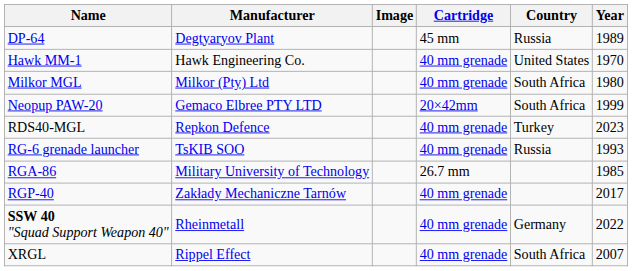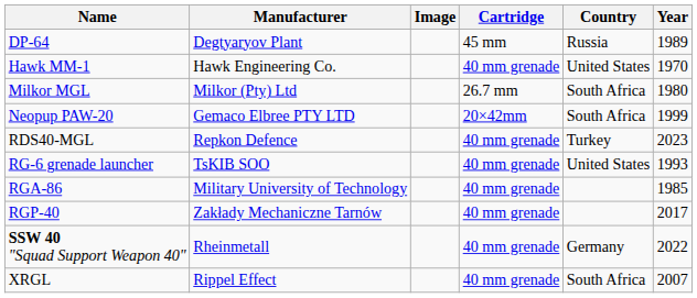 <table class="wikitable sortable">
 <tr>
 <th>Name</th>
 <th>Manufacturer</th>
 <th class="unsortable">Image</th>
 <th><a href='#'>Cartridge</a></th>
 <th>Country</th>
 <th>Year</th>
 </tr>
 <tr>
 <td><a href='#'>DP-64</a></td>
 <td><a href='#'>Degtyaryov Plant</a></td>
 <td></td>
 <td>45 mm</td>
 <td>Russia</td>
 <td>1989</td>
 </tr>
 <tr>
 <td><a href='#'>Hawk MM-1</a></td>
 <td>Hawk Engineering Co.</td>
 <td></td>
 <td><a href='#'>40 mm grenade</a></td>
 <td>United States</td>
 <td>1970</td>
 </tr>
 <tr>
 <td><a href='#'>Milkor MGL</a></td>
 <td><a href='#'>Milkor (Pty) Ltd</a></td>
 <td></td>
-<td><a href='#'>40 mm grenade</a></td>
+<td>26.7 mm</td>
 <td>South Africa</td>
 <td>1980</td>
 </tr>
 <tr>
 <td><a href='#'>Neopup PAW-20</a></td>
 <td><a href='#'>Gemaco Elbree PTY LTD</a></td>
 <td></td>
 <td><a href='#'>20×42mm</a></td>
 <td>South Africa</td>
 <td>1999</td>
 </tr>
 <tr>
 <td>RDS40-MGL</td>
 <td><a href='#'>Repkon Defence</a></td>
 <td></td>
 <td><a href='#'>40 mm grenade</a></td>
 <td>Turkey</td>
 <td>2023</td>
 </tr>
 <tr>
 <td><a href='#'>RG-6 grenade launcher</a></td>
 <td><a href='#'>TsKIB SOO</a></td>
 <td></td>
 <td><a href='#'>40 mm grenade</a></td>
-<td>Russia</td>
+<td>United States</td>
 <td>1993</td>
 </tr>
 <tr>
 <td><a href='#'>RGA-86</a></td>
 <td><a href='#'>Military University of Technology</a></td>
 <td></td>
-<td>26.7 mm</td>
+<td><a href='#'>40 mm grenade</a></td>
 <td></td>
 <td>1985</td>
 </tr>
 <tr>
 <td><a href='#'>RGP-40</a></td>
 <td><a href='#'>Zakłady Mechaniczne Tarnów</a></td>
 <td></td>
 <td><a href='#'>40 mm grenade</a></td>
 <td></td>
 <td>2017</td>
 </tr>
 <tr>
 <td><strong>SSW 40</strong><br><em>"Squad Support Weapon 40"</em></td>
 <td><a href='#'>Rheinmetall</a></td>
 <td></td>
 <td><a href='#'>40 mm grenade</a></td>
 <td>Germany</td>
 <td>2022</td>
 </tr>
 <tr>
 <td>XRGL</td>
 <td><a href='#'>Rippel Effect</a></td>
 <td></td>
 <td><a href='#'>40 mm grenade</a></td>
 <td>South Africa</td>
 <td>2007</td>
 </tr>
 </table>
